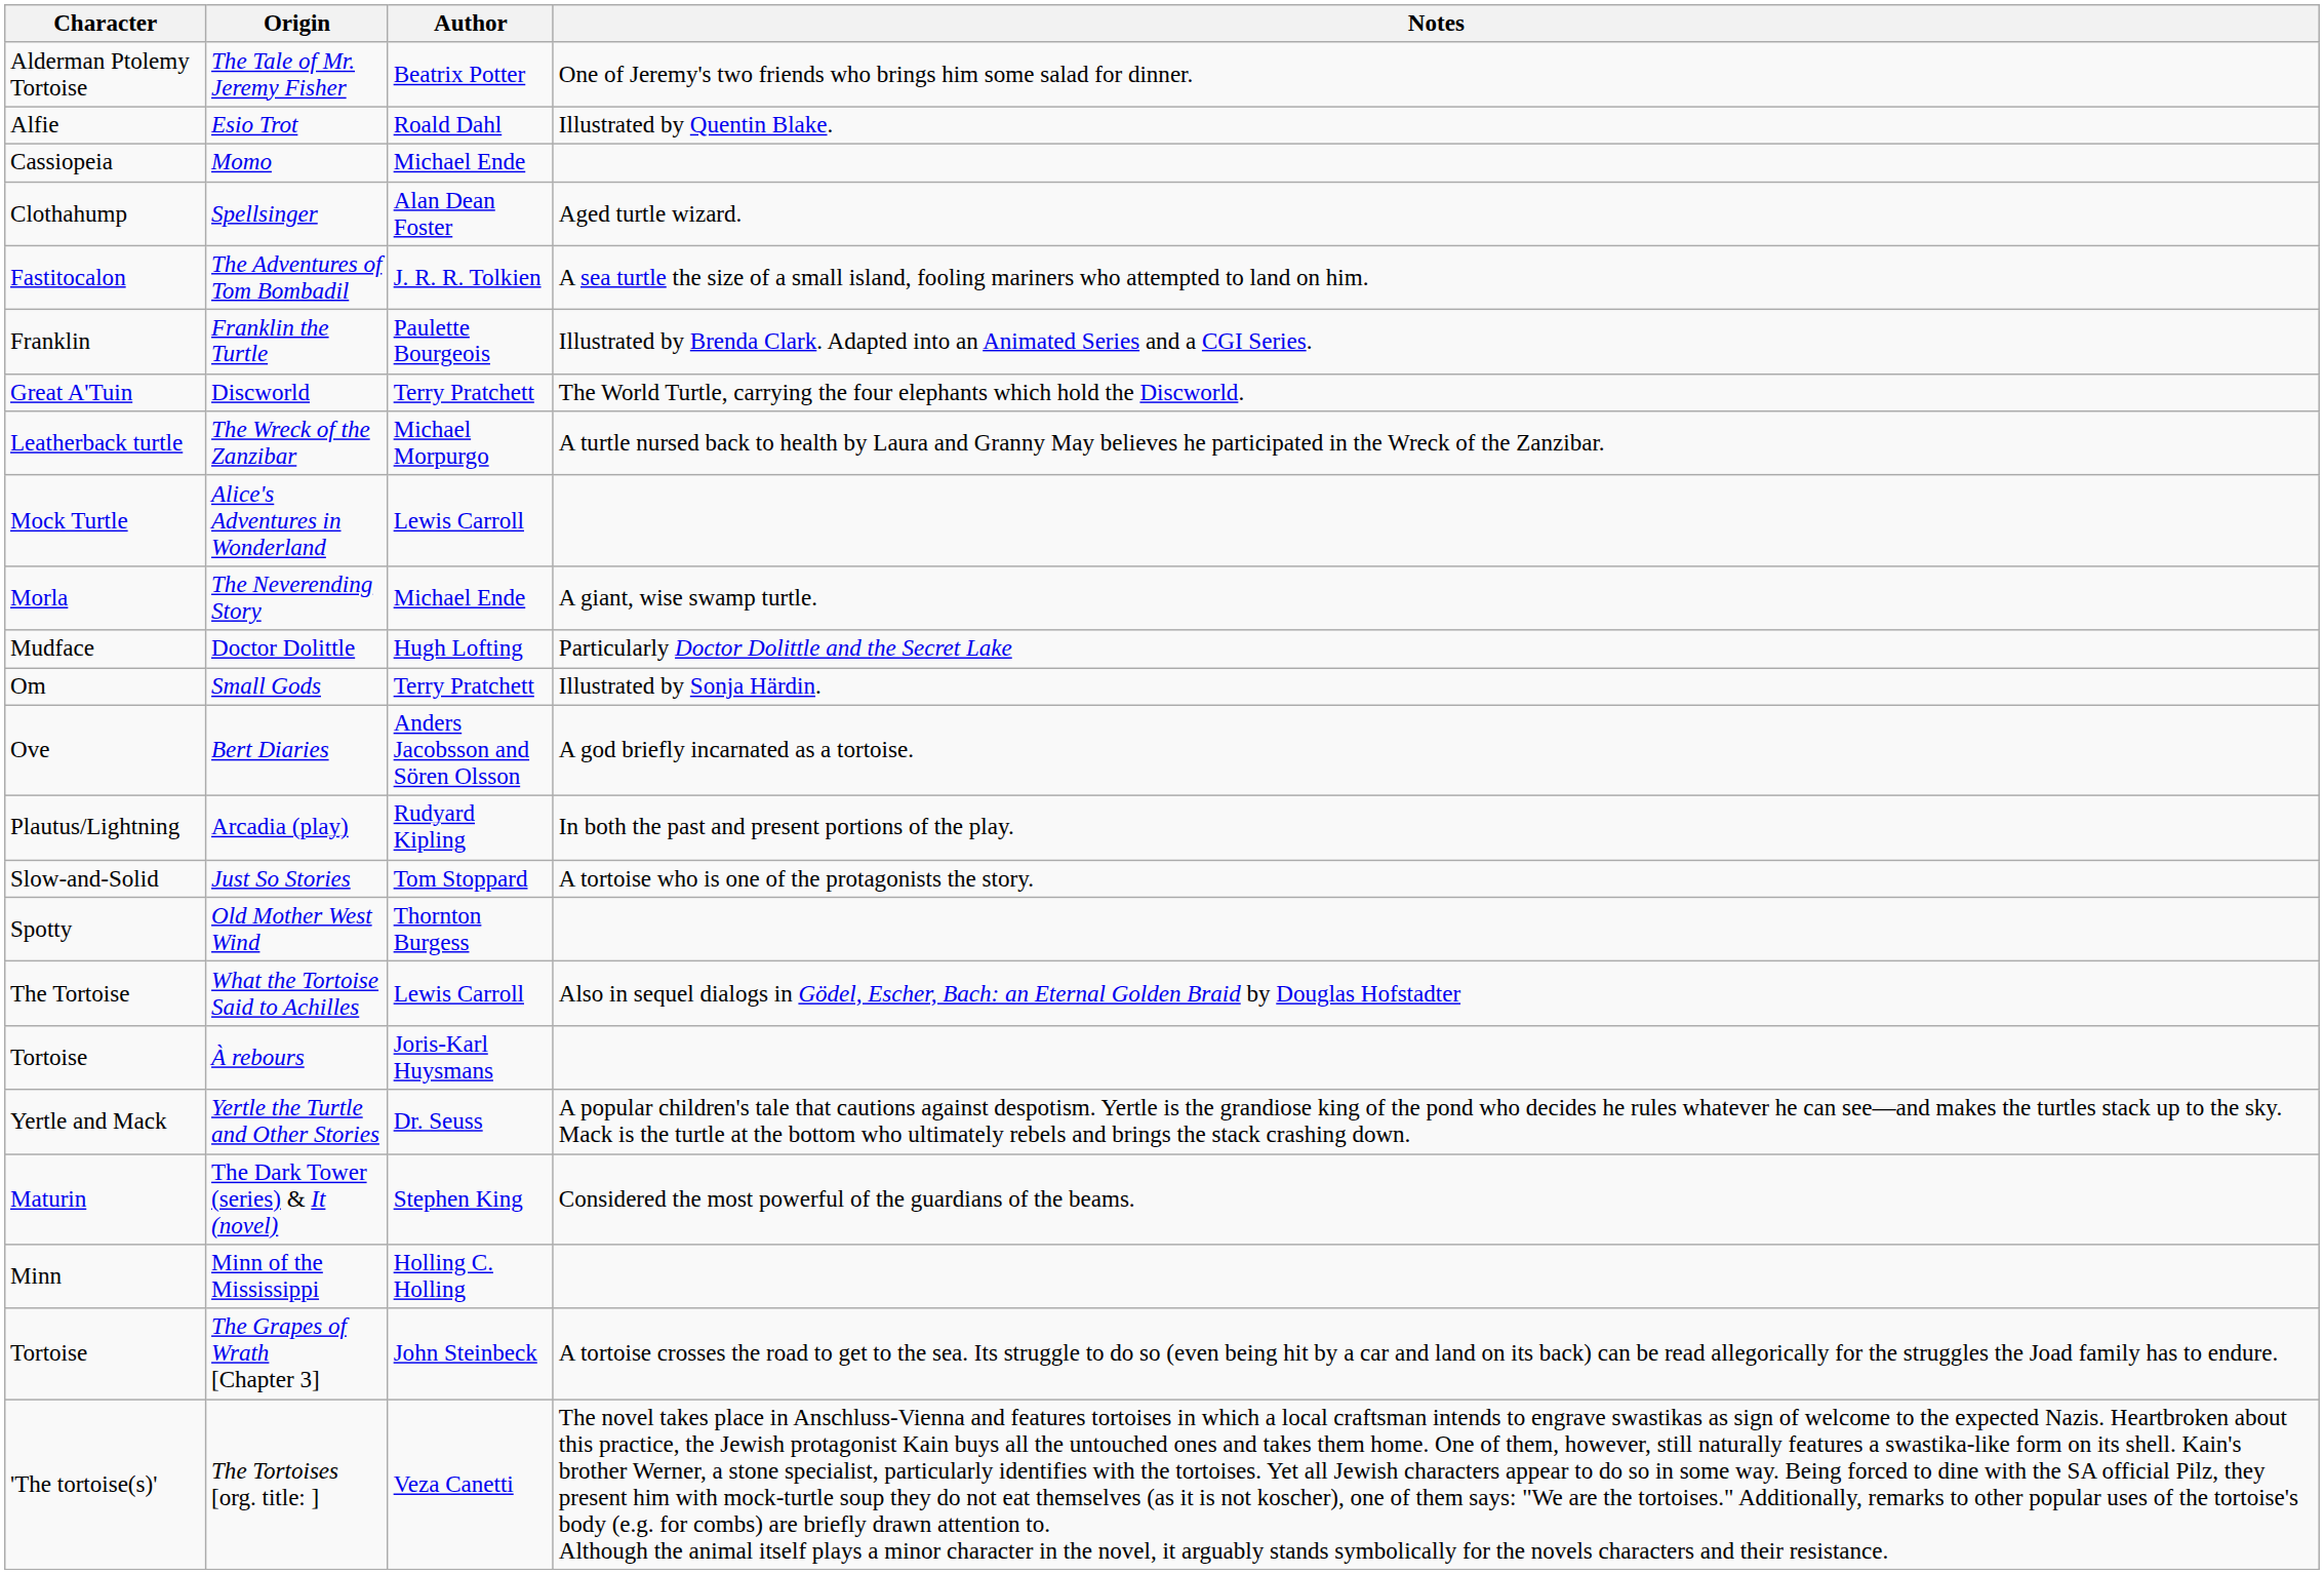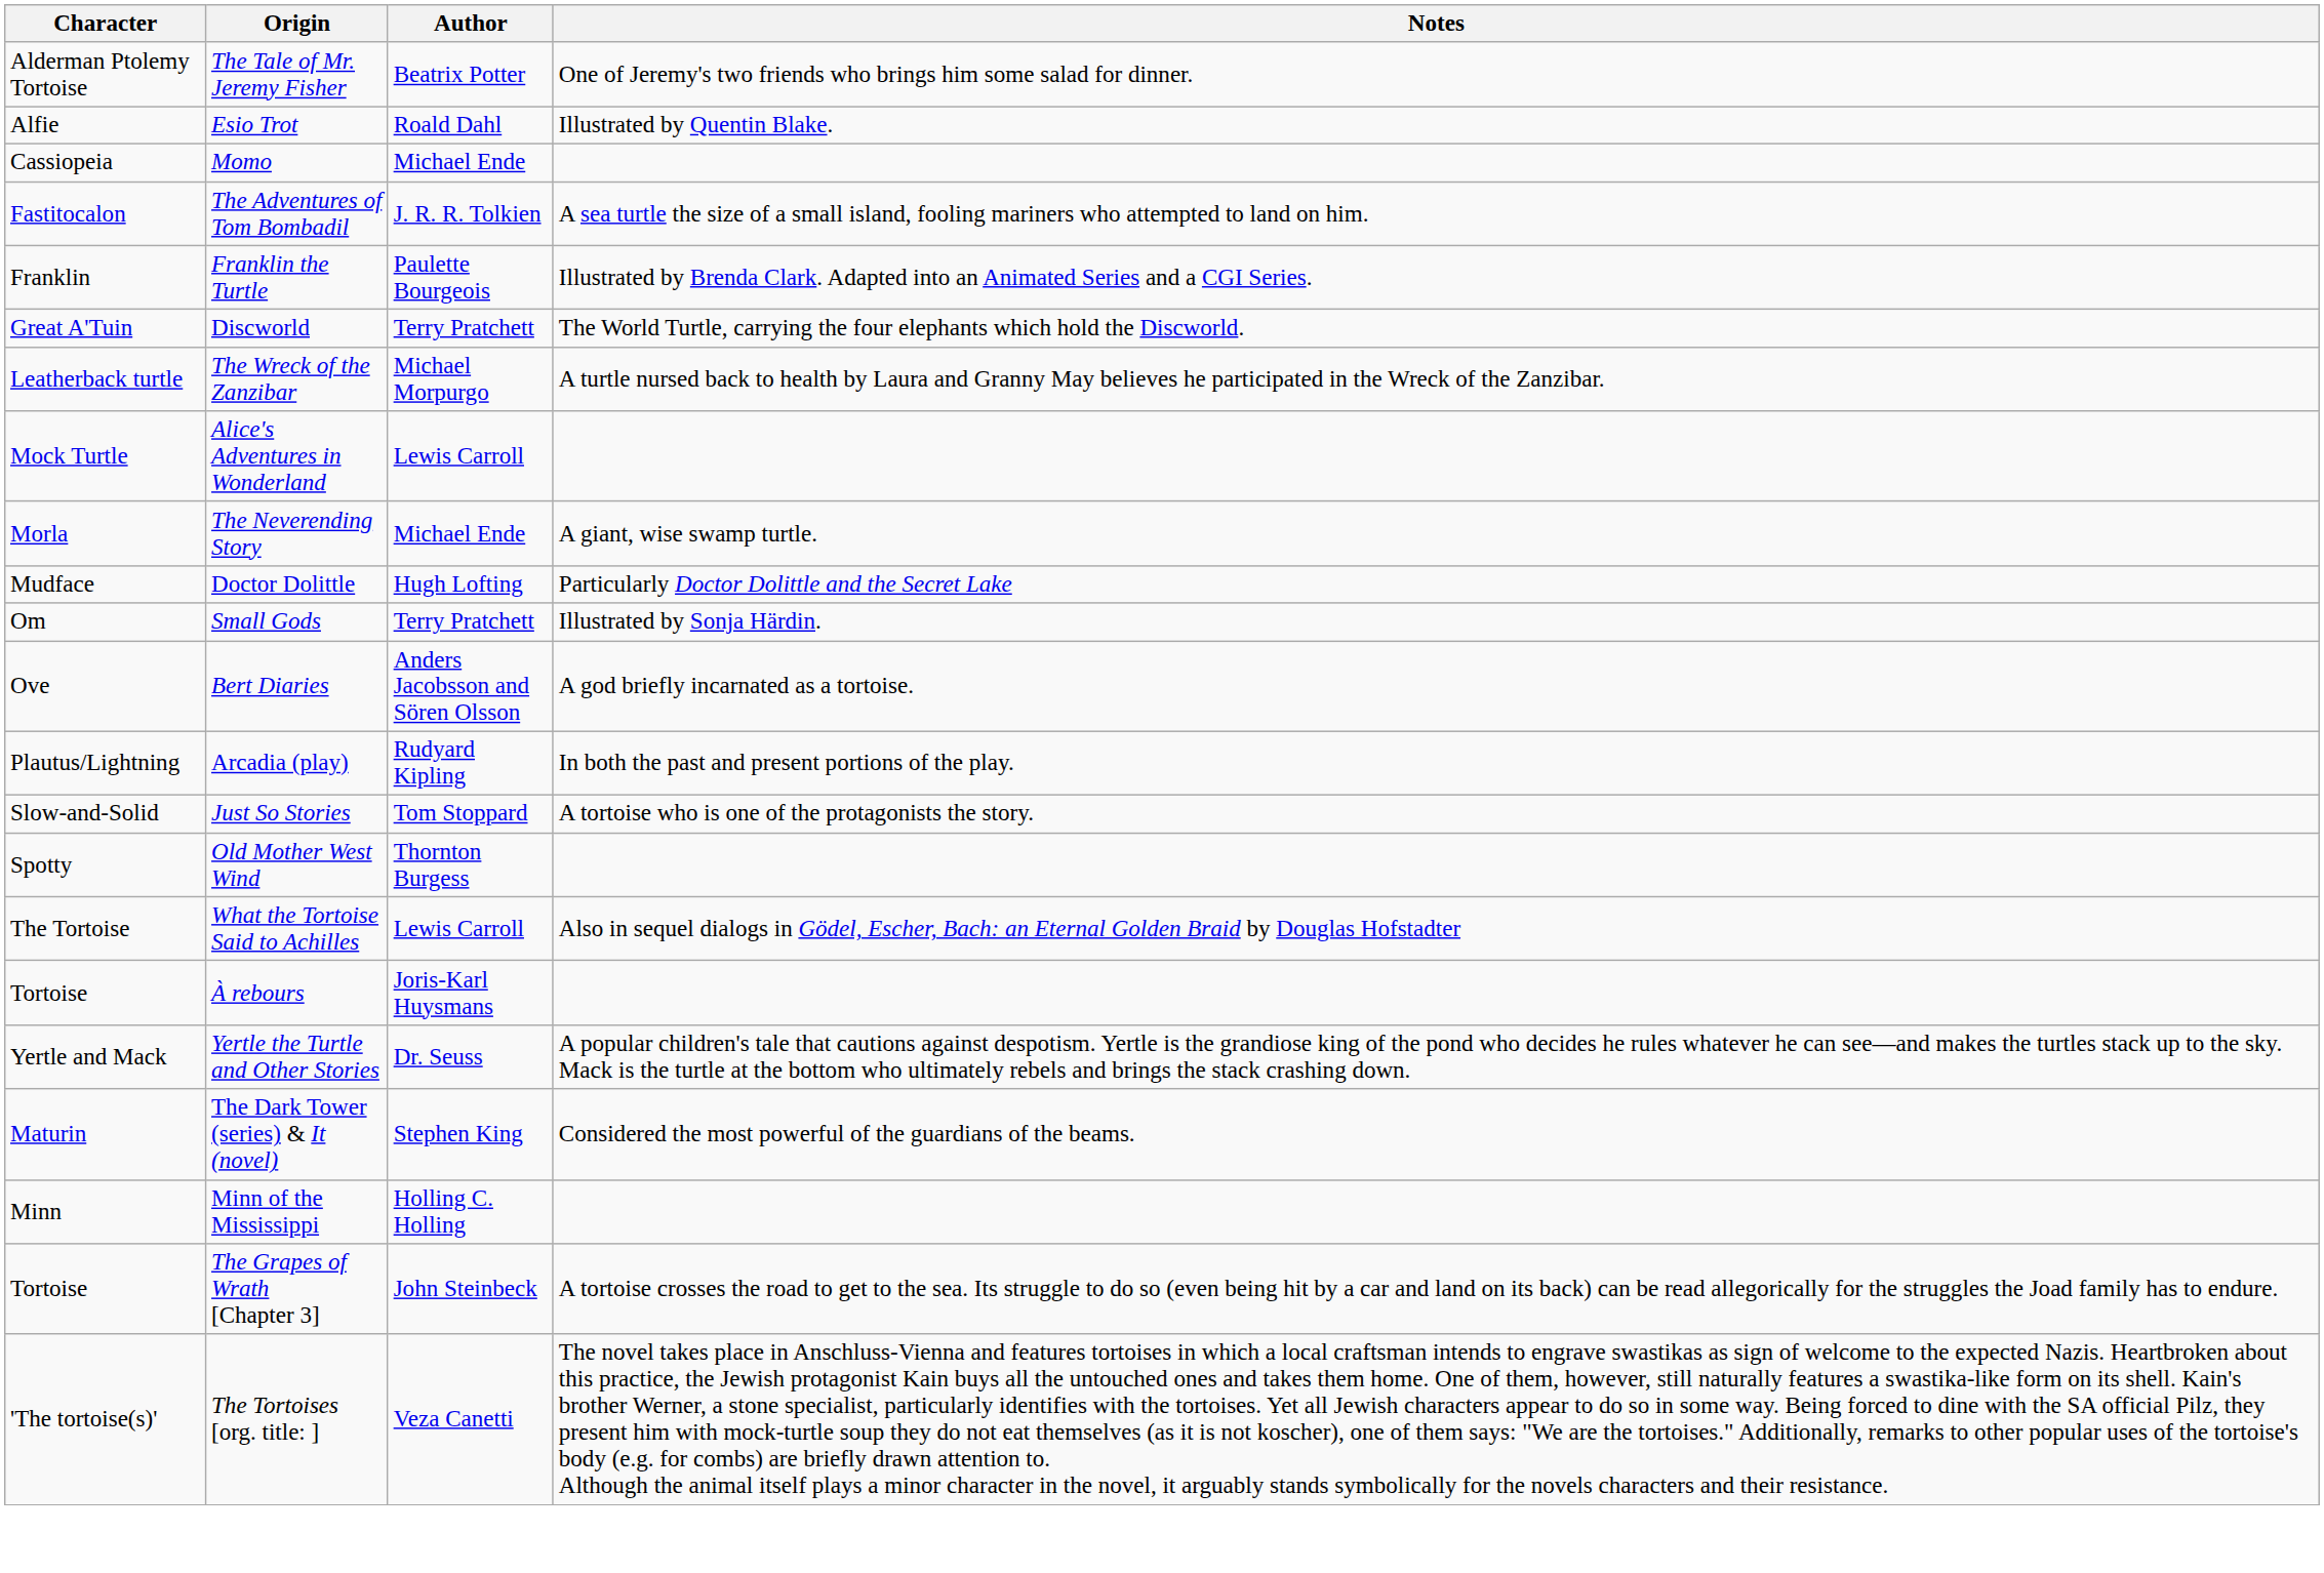 <table class="wikitable sortable">
 <tr>
 <th>Character</th>
 <th>Origin</th>
 <th>Author</th>
 <th>Notes</th>
 </tr>
 <tr>
 <td>Alderman Ptolemy Tortoise</td>
 <td><em><a href='#'>The Tale of Mr. Jeremy Fisher</a></em></td>
 <td><a href='#'>Beatrix Potter</a></td>
 <td>One of Jeremy's two friends who brings him some salad for dinner.</td>
 </tr>
 <tr>
 <td>Alfie</td>
 <td><em><a href='#'>Esio Trot</a></em></td>
 <td><a href='#'>Roald Dahl</a></td>
 <td>Illustrated by <a href='#'>Quentin Blake</a>.</td>
 </tr>
 <tr>
 <td>Cassiopeia</td>
 <td><em><a href='#'>Momo</a></em></td>
 <td><a href='#'>Michael Ende</a></td>
 <td></td>
-</tr>
-<tr>
-<td>Clothahump</td>
-<td><em><a href='#'>Spellsinger</a></em></td>
-<td><a href='#'>Alan Dean Foster</a></td>
-<td>Aged turtle wizard.</td>
 </tr>
 <tr>
 <td><a href='#'>Fastitocalon</a></td>
 <td><em><a href='#'>The Adventures of Tom Bombadil</a></em></td>
 <td><a href='#'>J. R. R. Tolkien</a></td>
 <td>A <a href='#'>sea turtle</a> the size of a small island, fooling mariners who attempted to land on him.</td>
 </tr>
 <tr>
 <td>Franklin</td>
 <td><em><a href='#'>Franklin the Turtle</a></em></td>
 <td><a href='#'>Paulette Bourgeois</a></td>
 <td>Illustrated by <a href='#'>Brenda Clark</a>. Adapted into an <a href='#'>Animated Series</a> and a <a href='#'>CGI Series</a>.</td>
 </tr>
 <tr>
 <td><a href='#'>Great A'Tuin</a></td>
 <td><a href='#'>Discworld</a></td>
 <td><a href='#'>Terry Pratchett</a></td>
 <td>The World Turtle, carrying the four elephants which hold the <a href='#'>Discworld</a>.</td>
 </tr>
 <tr>
 <td><a href='#'>Leatherback turtle</a></td>
 <td><em><a href='#'>The Wreck of the Zanzibar</a></em></td>
 <td><a href='#'>Michael Morpurgo</a></td>
 <td>A turtle nursed back to health by Laura and Granny May believes he participated in the Wreck of the Zanzibar.</td>
 </tr>
 <tr>
 <td><a href='#'>Mock Turtle</a></td>
 <td><em><a href='#'>Alice's Adventures in Wonderland</a></em></td>
 <td><a href='#'>Lewis Carroll</a></td>
 <td></td>
 </tr>
 <tr>
 <td><a href='#'>Morla</a></td>
 <td><em><a href='#'>The Neverending Story</a></em></td>
 <td><a href='#'>Michael Ende</a></td>
 <td>A giant, wise swamp turtle.</td>
 </tr>
 <tr>
 <td>Mudface</td>
 <td><a href='#'>Doctor Dolittle</a></td>
 <td><a href='#'>Hugh Lofting</a></td>
 <td>Particularly <em><a href='#'>Doctor Dolittle and the Secret Lake</a></em></td>
 </tr>
 <tr>
 <td>Om</td>
 <td><em><a href='#'>Small Gods</a></em></td>
 <td><a href='#'>Terry Pratchett</a></td>
 <td>Illustrated by <a href='#'>Sonja Härdin</a>.</td>
 </tr>
 <tr>
 <td>Ove</td>
 <td><em><a href='#'>Bert Diaries</a></em></td>
 <td><a href='#'>Anders Jacobsson and Sören Olsson</a></td>
 <td>A god briefly incarnated as a tortoise.</td>
 </tr>
 <tr>
 <td>Plautus/Lightning</td>
 <td><a href='#'>Arcadia (play)</a></td>
 <td><a href='#'>Rudyard Kipling</a></td>
 <td>In both the past and present portions of the play.</td>
 </tr>
 <tr>
 <td>Slow-and-Solid</td>
 <td><em><a href='#'>Just So Stories</a></em></td>
 <td><a href='#'>Tom Stoppard</a></td>
 <td>A tortoise who is one of the protagonists the story.</td>
 </tr>
 <tr>
 <td>Spotty</td>
 <td><em><a href='#'>Old Mother West Wind</a></em></td>
 <td><a href='#'>Thornton Burgess</a></td>
 <td></td>
 </tr>
 <tr>
 <td>The Tortoise</td>
 <td><em><a href='#'>What the Tortoise Said to Achilles</a></em></td>
 <td><a href='#'>Lewis Carroll</a></td>
 <td>Also in sequel dialogs in <em><a href='#'>Gödel, Escher, Bach: an Eternal Golden Braid</a></em> by <a href='#'>Douglas Hofstadter</a></td>
 </tr>
 <tr>
 <td>Tortoise</td>
 <td><em><a href='#'>À rebours</a></em></td>
 <td><a href='#'>Joris-Karl Huysmans</a></td>
 <td></td>
 </tr>
 <tr>
 <td>Yertle and Mack</td>
 <td><em><a href='#'>Yertle the Turtle and Other Stories</a></em></td>
 <td><a href='#'>Dr. Seuss</a></td>
 <td>A popular children's tale that cautions against despotism. Yertle is the grandiose king of the pond who decides he rules whatever he can see—and makes the turtles stack up to the sky. Mack is the turtle at the bottom who ultimately rebels and brings the stack crashing down.</td>
 </tr>
 <tr>
 <td><a href='#'>Maturin</a></td>
 <td><a href='#'>The Dark Tower (series)</a> & <em><a href='#'>It (novel)</a></em></td>
 <td><a href='#'>Stephen King</a></td>
 <td>Considered the most powerful of the guardians of the beams.</td>
 </tr>
 <tr>
 <td>Minn</td>
 <td><a href='#'>Minn of the Mississippi</a></td>
 <td><a href='#'>Holling C. Holling</a></td>
 <td></td>
 </tr>
 <tr>
 <td>Tortoise</td>
 <td><em><a href='#'>The Grapes of Wrath</a></em><br>[Chapter 3]</td>
 <td><a href='#'>John Steinbeck</a></td>
 <td>A tortoise crosses the road to get to the sea. Its struggle to do so (even being hit by a car and land on its back) can be read allegorically for the struggles the Joad family has to endure.</td>
 </tr>
 <tr>
 <td>'The tortoise(s)'</td>
 <td><em>The Tortoises</em> [org. title: <em></em>]</td>
 <td><a href='#'>Veza Canetti</a></td>
 <td>The novel takes place in Anschluss-Vienna and features tortoises in which a local craftsman intends to engrave swastikas as sign of welcome to the expected Nazis. Heartbroken about this practice, the Jewish protagonist Kain buys all the untouched ones and takes them home. One of them, however, still naturally features a swastika-like form on its shell. Kain's brother Werner, a stone specialist, particularly identifies with the tortoises. Yet all Jewish characters appear to do so in some way. Being forced to dine with the SA official Pilz, they present him with mock-turtle soup they do not eat themselves (as it is not koscher), one of them says: "We are the tortoises." Additionally, remarks to other popular uses of the tortoise's body (e.g. for combs) are briefly drawn attention to.<br>Although the animal itself plays a minor character in the novel, it arguably stands symbolically for the novels characters and their resistance.</td>
 </tr>
 <tr>
 </tr>
 </table>
